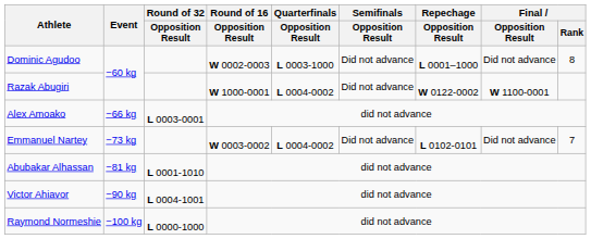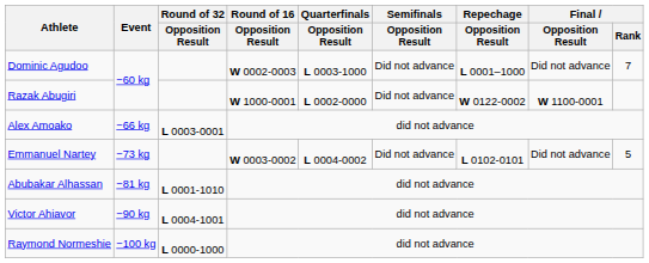 <table class="wikitable" style="font-size:90%;">
 <tr>
 <th rowspan=2>Athlete</th>
 <th rowspan=2>Event</th>
 <th>Round of 32</th>
 <th>Round of 16</th>
 <th>Quarterfinals</th>
 <th>Semifinals</th>
 <th>Repechage</th>
 <th colspan=2>Final / </th>
 </tr>
 <tr style="font-size:95%">
 <th>Opposition<br>Result</th>
 <th>Opposition<br>Result</th>
 <th>Opposition<br>Result</th>
 <th>Opposition<br>Result</th>
 <th>Opposition<br>Result</th>
 <th>Opposition<br>Result</th>
 <th>Rank</th>
 </tr>
 <tr align=center>
 <td align=left><a href='#'>Dominic Agudoo</a></td>
 <td align=left rowspan=2><a href='#'>−60 kg</a></td>
 <td></td>
 <td><br><strong>W</strong> 0002-0003</td>
 <td><br><strong>L</strong> 0003-1000</td>
 <td>Did not advance</td>
 <td><br><strong>L</strong> 0001–1000</td>
 <td>Did not advance</td>
-<td>8</td>
+<td>7</td>
 </tr>
 <tr align=center>
 <td align=left><a href='#'>Razak Abugiri</a></td>
 <td></td>
 <td><br><strong>W</strong> 1000-0001</td>
-<td><br><strong>L</strong> 0004-0002</td>
+<td><br><strong>L</strong> 0002-0000</td>
 <td>Did not advance</td>
 <td><br><strong>W</strong> 0122-0002</td>
 <td><br><strong>W</strong> 1100-0001</td>
 <td></td>
 </tr>
 <tr align=center>
 <td align=left><a href='#'>Alex Amoako</a></td>
 <td align=left><a href='#'>−66 kg</a></td>
 <td><br><strong>L</strong> 0003-0001</td>
 <td colspan=6>did not advance</td>
 </tr>
 <tr align=center>
 <td align=left><a href='#'>Emmanuel Nartey</a></td>
 <td align=left><a href='#'>−73 kg</a></td>
 <td></td>
 <td><br><strong>W</strong> 0003-0002</td>
 <td><br><strong>L</strong> 0004-0002</td>
 <td>Did not advance</td>
 <td><br><strong>L</strong> 0102-0101</td>
 <td>Did not advance</td>
-<td>7</td>
+<td>5</td>
 </tr>
 <tr align=center>
 <td align=left><a href='#'>Abubakar Alhassan</a></td>
 <td align=left><a href='#'>−81 kg</a></td>
 <td><br><strong>L</strong> 0001-1010</td>
 <td colspan=6>did not advance</td>
 </tr>
 <tr align=center>
 <td align=left><a href='#'>Victor Ahiavor</a></td>
 <td align=left><a href='#'>−90 kg</a></td>
 <td><br><strong>L</strong> 0004-1001</td>
 <td colspan=6>did not advance</td>
 </tr>
 <tr align=center>
 <td align=left><a href='#'>Raymond Normeshie</a></td>
 <td align=left><a href='#'>−100 kg</a></td>
 <td><br><strong>L</strong> 0000-1000</td>
 <td colspan=6>did not advance</td>
 </tr>
 </table>
